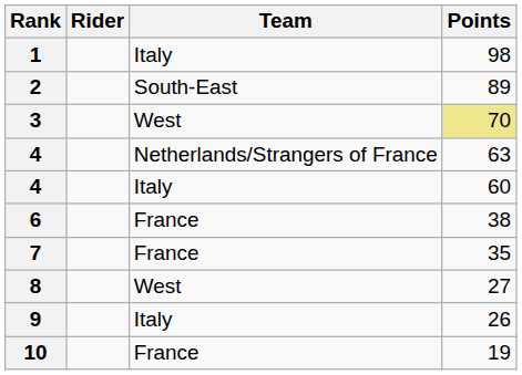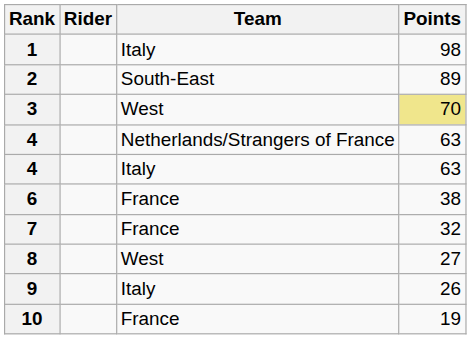 <table class="wikitable">
 <tr>
 <th scope="col">Rank</th>
 <th scope="col">Rider</th>
 <th scope="col">Team</th>
 <th scope="col">Points</th>
 </tr>
 <tr>
 <th scope="row">1</th>
 <td></td>
 <td>Italy</td>
 <td style="text-align:right;">98</td>
 </tr>
 <tr>
 <th scope="row">2</th>
 <td></td>
 <td>South-East</td>
 <td style="text-align:right;">89</td>
 </tr>
 <tr>
 <th scope="row">3</th>
 <td></td>
 <td>West</td>
 <td style="background: khaki; text-align:right;">70</td>
 </tr>
 <tr>
 <th scope="row">4</th>
 <td></td>
 <td>Netherlands/Strangers of France</td>
 <td style="text-align:right;">63</td>
 </tr>
 <tr>
 <th scope="row">4</th>
 <td></td>
 <td>Italy</td>
-<td style="text-align:right;">60</td>
+<td style="text-align:right;">63</td>
 </tr>
 <tr>
 <th scope="row">6</th>
 <td></td>
 <td>France</td>
 <td style="text-align:right;">38</td>
 </tr>
 <tr>
 <th scope="row">7</th>
 <td></td>
 <td>France</td>
-<td style="text-align:right;">35</td>
+<td style="text-align:right;">32</td>
 </tr>
 <tr>
 <th scope="row">8</th>
 <td></td>
 <td>West</td>
 <td style="text-align:right;">27</td>
 </tr>
 <tr>
 <th scope="row">9</th>
 <td></td>
 <td>Italy</td>
 <td style="text-align:right;">26</td>
 </tr>
 <tr>
 <th scope="row">10</th>
 <td></td>
 <td>France</td>
 <td style="text-align:right;">19</td>
 </tr>
 </table>
